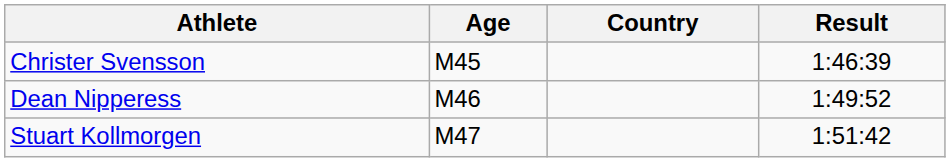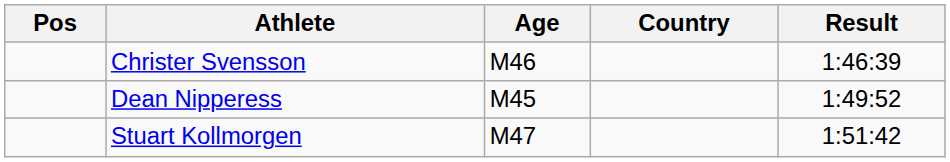 <table class="wikitable"  style="text-align:center; width:50%;">
 <tr>
+<th>Pos</th>
 <th>Athlete</th>
 <th>Age</th>
 <th>Country</th>
 <th>Result</th>
 </tr>
 <tr>
+<td align=center></td>
 <td align=left><a href='#'>Christer Svensson</a></td>
-<td align=left>M45</td>
+<td align=left>M46</td>
 <td align=left></td>
 <td>1:46:39</td>
 </tr>
 <tr>
+<td align=center></td>
 <td align=left><a href='#'>Dean Nipperess</a></td>
-<td align=left>M46</td>
+<td align=left>M45</td>
 <td align=left></td>
 <td>1:49:52</td>
 </tr>
 <tr>
+<td align=center></td>
 <td align=left><a href='#'>Stuart Kollmorgen</a></td>
 <td align=left>M47</td>
 <td align=left></td>
 <td>1:51:42</td>
 </tr>
 </table>
